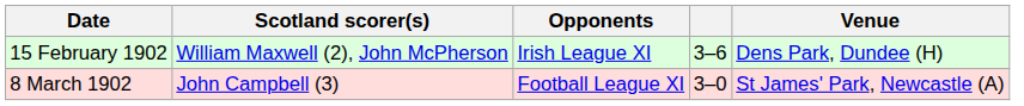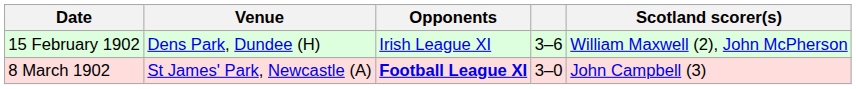 <table class="wikitable">
 <tr>
 <th>Date</th>
-<th>Scotland scorer(s)</th>
+<th>Venue</th>
 <th>Opponents</th>
 <th></th>
-<th>Venue</th>
+<th>Scotland scorer(s)</th>
 </tr>
 <tr bgcolor=#ddffdd>
 <td>15 February 1902</td>
-<td><a href='#'>William Maxwell</a> (2), <a href='#'>John McPherson</a></td>
+<td><a href='#'>Dens Park</a>, <a href='#'>Dundee</a> (H)</td>
 <td> <a href='#'>Irish League XI</a></td>
 <td align=center>3–6</td>
-<td><a href='#'>Dens Park</a>, <a href='#'>Dundee</a> (H)</td>
+<td><a href='#'>William Maxwell</a> (2), <a href='#'>John McPherson</a></td>
 </tr>
 <tr bgcolor=#ffdddd>
 <td>8 March 1902</td>
+<td><a href='#'>St James' Park</a>, <a href='#'>Newcastle</a> (A)</td>
+<td><strong> <a href='#'>Football League XI</a></strong></td>
+<td align=center>3–0</td>
 <td><a href='#'>John Campbell</a> (3)</td>
-<td> <a href='#'>Football League XI</a></td>
-<td align=center>3–0</td>
-<td><a href='#'>St James' Park</a>, <a href='#'>Newcastle</a> (A)</td>
 </tr>
 </table>
